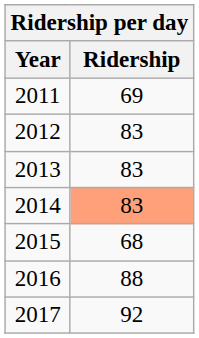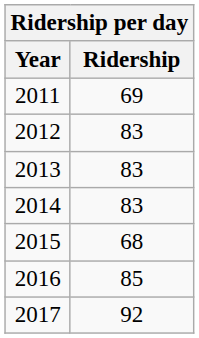 <table class="wikitable" style="margin: 1em 0.2em; text-align: center;">
 <tr style="background: #ddd;">
 <th colspan="2">Ridership per day </th>
 </tr>
 <tr>
 <th>Year</th>
 <th>Ridership</th>
 </tr>
 <tr>
 <td>2011</td>
 <td>69</td>
 </tr>
 <tr>
 <td>2012</td>
 <td>83</td>
 </tr>
 <tr>
 <td>2013</td>
 <td>83</td>
 </tr>
 <tr>
 <td>2014</td>
-<td style="background: lightsalmon;">83</td>
+<td>83</td>
 </tr>
 <tr>
 <td>2015</td>
 <td>68</td>
 </tr>
 <tr>
 <td>2016</td>
-<td>88</td>
+<td>85</td>
 </tr>
 <tr>
 <td>2017</td>
 <td>92</td>
 </tr>
 </table>
